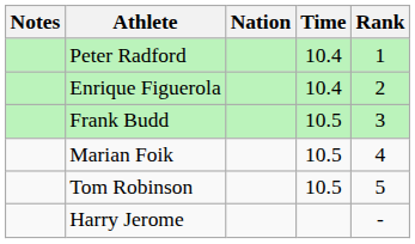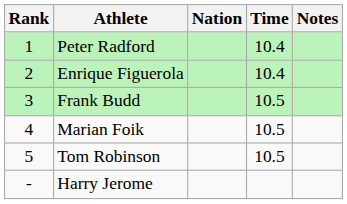 <table class="wikitable sortable" style="text-align:center">
 <tr>
-<th>Notes</th>
+<th>Rank</th>
 <th>Athlete</th>
 <th>Nation</th>
 <th>Time</th>
-<th>Rank</th>
+<th>Notes</th>
 </tr>
 <tr bgcolor=bbf3bb>
-<td></td>
+<td>1</td>
 <td align=left>Peter Radford</td>
 <td align=left></td>
 <td>10.4</td>
-<td>1</td>
+<td></td>
 </tr>
 <tr bgcolor=bbf3bb>
-<td></td>
+<td>2</td>
 <td align=left>Enrique Figuerola</td>
 <td align=left></td>
 <td>10.4</td>
-<td>2</td>
+<td></td>
 </tr>
 <tr bgcolor=bbf3bb>
-<td></td>
+<td>3</td>
 <td align=left>Frank Budd</td>
 <td align=left></td>
 <td>10.5</td>
-<td>3</td>
+<td></td>
 </tr>
 <tr>
-<td></td>
+<td>4</td>
 <td align=left>Marian Foik</td>
 <td align=left></td>
 <td>10.5</td>
-<td>4</td>
+<td></td>
 </tr>
 <tr>
-<td></td>
+<td>5</td>
 <td align=left>Tom Robinson</td>
 <td align=left></td>
 <td>10.5</td>
-<td>5</td>
+<td></td>
 </tr>
 <tr>
-<td></td>
+<td data-sort-value=6>-</td>
 <td align=left>Harry Jerome</td>
 <td align=left></td>
 <td></td>
-<td data-sort-value=6>-</td>
+<td></td>
 </tr>
 </table>
